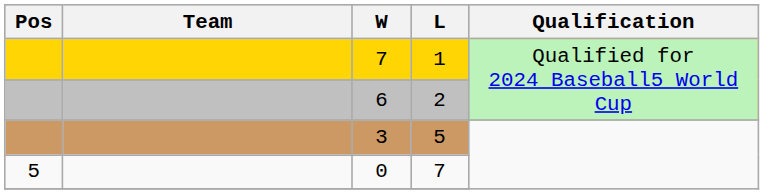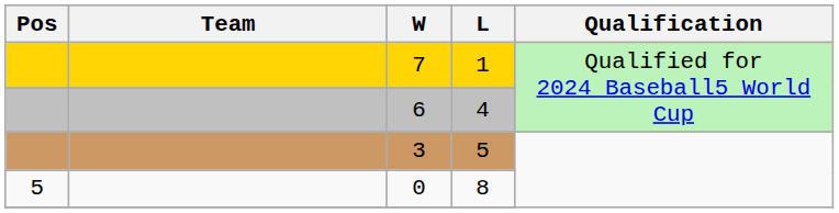 <table class="wikitable gauche" style="text-align:center">
 <tr bgcolor="e5e5e5">
 <th width="30">Pos</th>
 <th width="175">Team</th>
 <th width="30">W</th>
 <th width="30">L</th>
 <th width="175">Qualification</th>
 </tr>
 <tr bgcolor=#FFD604>
 <td></td>
 <td align=left></td>
 <td>7</td>
 <td>1</td>
 <td bgcolor=#BBF3BB rowspan=2>Qualified for <br><a href='#'>2024 Baseball5 World Cup</a></td>
 </tr>
 <tr bgcolor=#C0C0C0>
 <td></td>
 <td align=left></td>
 <td>6</td>
-<td>2</td>
+<td>4</td>
 </tr>
 <tr bgcolor=#CC9965>
 <td></td>
 <td align=left></td>
 <td>3</td>
 <td>5</td>
 </tr>
 <tr>
 <td>5</td>
 <td align=left></td>
 <td>0</td>
-<td>7</td>
+<td>8</td>
 </tr>
 <tr>
 </tr>
 </table>
